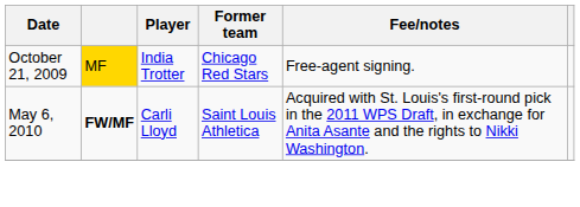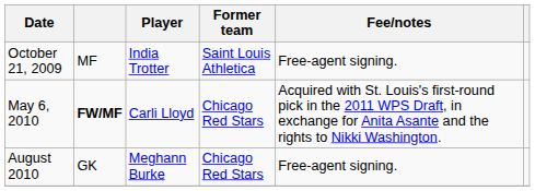 <table class="wikitable">
 <tr>
 <th>Date</th>
 <th></th>
 <th>Player</th>
 <th>Former team</th>
 <th>Fee/notes</th>
 <th></th>
 </tr>
 <tr>
 <td>October 21, 2009</td>
-<td style="background: gold;">MF</td>
+<td>MF</td>
 <td> <a href='#'>India Trotter</a></td>
-<td> <a href='#'>Chicago Red Stars</a></td>
+<td> <a href='#'>Saint Louis Athletica</a></td>
 <td>Free-agent signing.</td>
 <td></td>
 </tr>
 <tr>
 <td>May 6, 2010</td>
 <td><strong>FW/MF</strong></td>
 <td> <a href='#'>Carli Lloyd</a></td>
-<td> <a href='#'>Saint Louis Athletica</a></td>
+<td> <a href='#'>Chicago Red Stars</a></td>
 <td>Acquired with St. Louis's first-round pick in the <a href='#'>2011 WPS Draft</a>, in exchange for <a href='#'>Anita Asante</a> and the rights to <a href='#'>Nikki Washington</a>.</td>
+<td></td>
+</tr>
+<tr>
+<td>August 2010</td>
+<td>GK</td>
+<td> <a href='#'>Meghann Burke</a></td>
+<td> <a href='#'>Chicago Red Stars</a></td>
+<td>Free-agent signing.</td>
 <td></td>
 </tr>
 <tr>
 </tr>
 </table>
